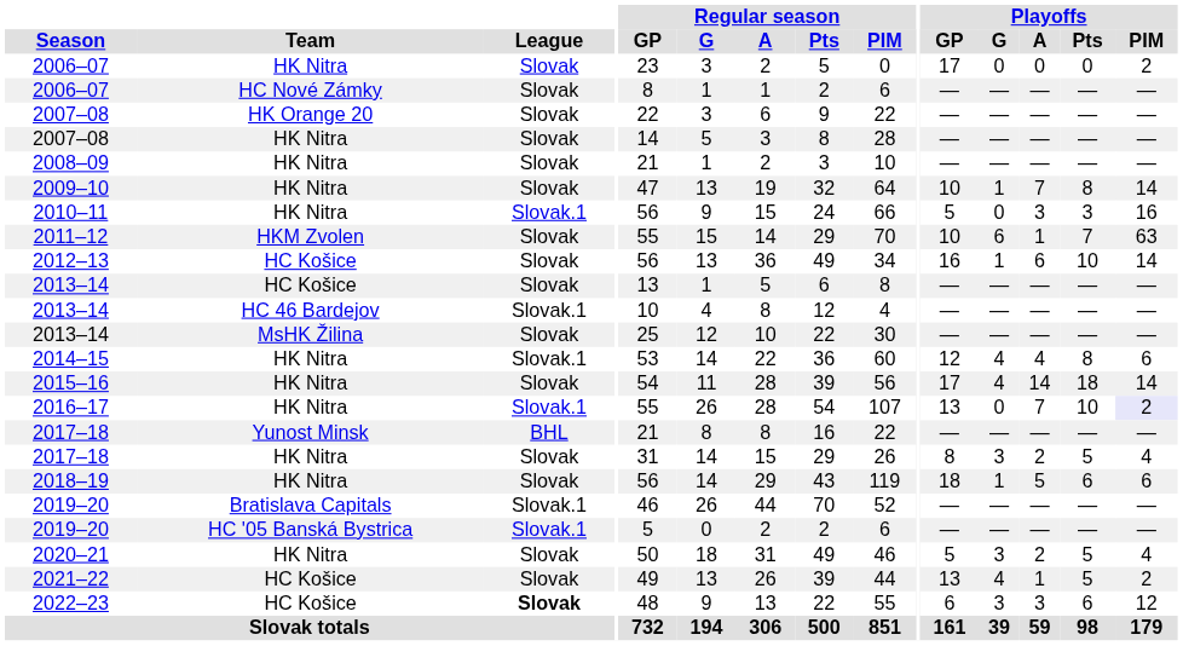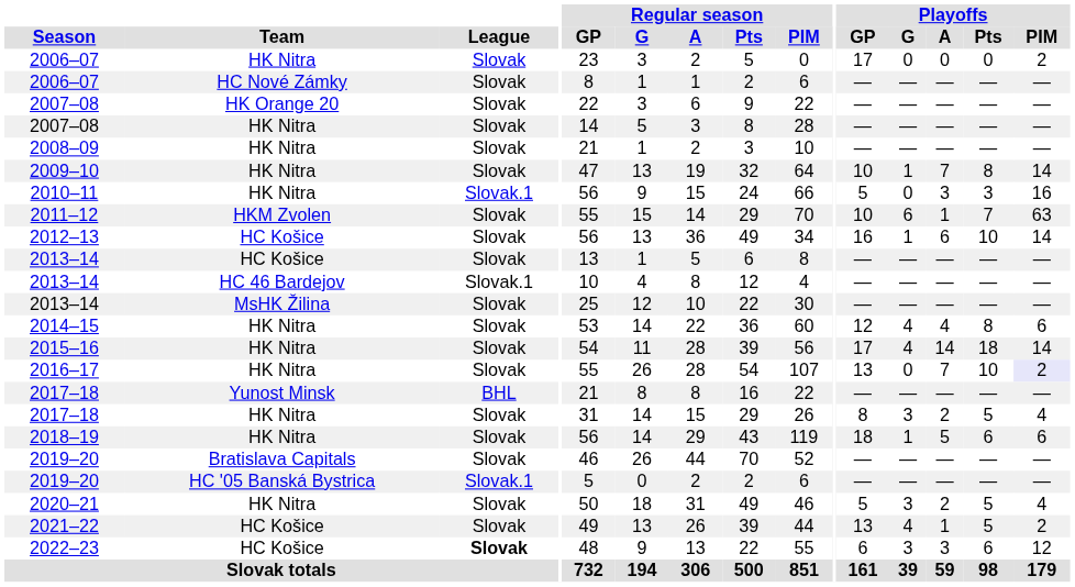 <table border="0" cellpadding="1" cellspacing="0" style="text-align:center; width:60em">
 <tr bgcolor="#e0e0e0">
 <th colspan="3" bgcolor="#ffffff"></th>
 <th rowspan="99" bgcolor="#ffffff"></th>
 <th colspan="5"><a href='#'>Regular season</a></th>
 <th rowspan="99" bgcolor="#ffffff"></th>
 <th colspan="5"><a href='#'>Playoffs</a></th>
 </tr>
 <tr bgcolor="#e0e0e0">
 <th><a href='#'>Season</a></th>
 <th>Team</th>
 <th>League</th>
 <th>GP</th>
 <th><a href='#'>G</a></th>
 <th><a href='#'>A</a></th>
 <th><a href='#'>Pts</a></th>
 <th><a href='#'>PIM</a></th>
 <th>GP</th>
 <th>G</th>
 <th>A</th>
 <th>Pts</th>
 <th>PIM</th>
 </tr>
 <tr>
 <td><a href='#'>2006–07</a></td>
 <td><a href='#'>HK Nitra</a></td>
 <td><a href='#'>Slovak</a></td>
 <td>23</td>
 <td>3</td>
 <td>2</td>
 <td>5</td>
 <td>0</td>
 <td>17</td>
 <td>0</td>
 <td>0</td>
 <td>0</td>
 <td>2</td>
 </tr>
 <tr bgcolor="#f0f0f0">
 <td><a href='#'>2006–07</a></td>
 <td><a href='#'>HC Nové Zámky</a></td>
 <td>Slovak</td>
 <td>8</td>
 <td>1</td>
 <td>1</td>
 <td>2</td>
 <td>6</td>
 <td>—</td>
 <td>—</td>
 <td>—</td>
 <td>—</td>
 <td>—</td>
 </tr>
 <tr>
 <td><a href='#'>2007–08</a></td>
 <td><a href='#'>HK Orange 20</a></td>
 <td>Slovak</td>
 <td>22</td>
 <td>3</td>
 <td>6</td>
 <td>9</td>
 <td>22</td>
 <td>—</td>
 <td>—</td>
 <td>—</td>
 <td>—</td>
 <td>—</td>
 </tr>
 <tr bgcolor="#f0f0f0">
 <td>2007–08</td>
 <td>HK Nitra</td>
 <td>Slovak</td>
 <td>14</td>
 <td>5</td>
 <td>3</td>
 <td>8</td>
 <td>28</td>
 <td>—</td>
 <td>—</td>
 <td>—</td>
 <td>—</td>
 <td>—</td>
 </tr>
 <tr>
 <td><a href='#'>2008–09</a></td>
 <td>HK Nitra</td>
 <td>Slovak</td>
 <td>21</td>
 <td>1</td>
 <td>2</td>
 <td>3</td>
 <td>10</td>
 <td>—</td>
 <td>—</td>
 <td>—</td>
 <td>—</td>
 <td>—</td>
 </tr>
 <tr bgcolor="#f0f0f0">
 <td><a href='#'>2009–10</a></td>
 <td>HK Nitra</td>
 <td>Slovak</td>
 <td>47</td>
 <td>13</td>
 <td>19</td>
 <td>32</td>
 <td>64</td>
 <td>10</td>
 <td>1</td>
 <td>7</td>
 <td>8</td>
 <td>14</td>
 </tr>
 <tr>
 <td><a href='#'>2010–11</a></td>
 <td>HK Nitra</td>
 <td><a href='#'>Slovak.1</a></td>
 <td>56</td>
 <td>9</td>
 <td>15</td>
 <td>24</td>
 <td>66</td>
 <td>5</td>
 <td>0</td>
 <td>3</td>
 <td>3</td>
 <td>16</td>
 </tr>
 <tr bgcolor="#f0f0f0">
 <td><a href='#'>2011–12</a></td>
 <td><a href='#'>HKM Zvolen</a></td>
 <td>Slovak</td>
 <td>55</td>
 <td>15</td>
 <td>14</td>
 <td>29</td>
 <td>70</td>
 <td>10</td>
 <td>6</td>
 <td>1</td>
 <td>7</td>
 <td>63</td>
 </tr>
 <tr>
 <td><a href='#'>2012–13</a></td>
 <td><a href='#'>HC Košice</a></td>
 <td>Slovak</td>
 <td>56</td>
 <td>13</td>
 <td>36</td>
 <td>49</td>
 <td>34</td>
 <td>16</td>
 <td>1</td>
 <td>6</td>
 <td>10</td>
 <td>14</td>
 </tr>
 <tr bgcolor="#f0f0f0">
 <td><a href='#'>2013–14</a></td>
 <td>HC Košice</td>
 <td>Slovak</td>
 <td>13</td>
 <td>1</td>
 <td>5</td>
 <td>6</td>
 <td>8</td>
 <td>—</td>
 <td>—</td>
 <td>—</td>
 <td>—</td>
 <td>—</td>
 </tr>
 <tr>
 <td><a href='#'>2013–14</a></td>
 <td><a href='#'>HC 46 Bardejov</a></td>
 <td>Slovak.1</td>
 <td>10</td>
 <td>4</td>
 <td>8</td>
 <td>12</td>
 <td>4</td>
 <td>—</td>
 <td>—</td>
 <td>—</td>
 <td>—</td>
 <td>—</td>
 </tr>
 <tr bgcolor="#f0f0f0">
 <td>2013–14</td>
 <td><a href='#'>MsHK Žilina</a></td>
 <td>Slovak</td>
 <td>25</td>
 <td>12</td>
 <td>10</td>
 <td>22</td>
 <td>30</td>
 <td>—</td>
 <td>—</td>
 <td>—</td>
 <td>—</td>
 <td>—</td>
 </tr>
 <tr>
 <td><a href='#'>2014–15</a></td>
 <td>HK Nitra</td>
-<td>Slovak.1</td>
+<td>Slovak</td>
 <td>53</td>
 <td>14</td>
 <td>22</td>
 <td>36</td>
 <td>60</td>
 <td>12</td>
 <td>4</td>
 <td>4</td>
 <td>8</td>
 <td>6</td>
 </tr>
 <tr bgcolor="#f0f0f0">
 <td><a href='#'>2015–16</a></td>
 <td>HK Nitra</td>
 <td>Slovak</td>
 <td>54</td>
 <td>11</td>
 <td>28</td>
 <td>39</td>
 <td>56</td>
 <td>17</td>
 <td>4</td>
 <td>14</td>
 <td>18</td>
 <td>14</td>
 </tr>
 <tr>
 <td><a href='#'>2016–17</a></td>
 <td>HK Nitra</td>
-<td><a href='#'>Slovak.1</a></td>
+<td>Slovak</td>
 <td>55</td>
 <td>26</td>
 <td>28</td>
 <td>54</td>
 <td>107</td>
 <td>13</td>
 <td>0</td>
 <td>7</td>
 <td>10</td>
 <td style="background: lavender;">2</td>
 </tr>
 <tr bgcolor="#f0f0f0">
 <td><a href='#'>2017–18</a></td>
 <td><a href='#'>Yunost Minsk</a></td>
 <td><a href='#'>BHL</a></td>
 <td>21</td>
 <td>8</td>
 <td>8</td>
 <td>16</td>
 <td>22</td>
 <td>—</td>
 <td>—</td>
 <td>—</td>
 <td>—</td>
 <td>—</td>
 </tr>
 <tr>
 <td><a href='#'>2017–18</a></td>
 <td>HK Nitra</td>
 <td>Slovak</td>
 <td>31</td>
 <td>14</td>
 <td>15</td>
 <td>29</td>
 <td>26</td>
 <td>8</td>
 <td>3</td>
 <td>2</td>
 <td>5</td>
 <td>4</td>
 </tr>
 <tr bgcolor="#f0f0f0">
 <td><a href='#'>2018–19</a></td>
 <td>HK Nitra</td>
 <td>Slovak</td>
 <td>56</td>
 <td>14</td>
 <td>29</td>
 <td>43</td>
 <td>119</td>
 <td>18</td>
 <td>1</td>
 <td>5</td>
 <td>6</td>
 <td>6</td>
 </tr>
 <tr>
 <td><a href='#'>2019–20</a></td>
 <td><a href='#'>Bratislava Capitals</a></td>
-<td>Slovak.1</td>
+<td>Slovak</td>
 <td>46</td>
 <td>26</td>
 <td>44</td>
 <td>70</td>
 <td>52</td>
 <td>—</td>
 <td>—</td>
 <td>—</td>
 <td>—</td>
 <td>—</td>
 </tr>
 <tr bgcolor="#f0f0f0">
 <td><a href='#'>2019–20</a></td>
 <td><a href='#'>HC '05 Banská Bystrica</a></td>
 <td><a href='#'>Slovak.1</a></td>
 <td>5</td>
 <td>0</td>
 <td>2</td>
 <td>2</td>
 <td>6</td>
 <td>—</td>
 <td>—</td>
 <td>—</td>
 <td>—</td>
 <td>—</td>
 </tr>
 <tr>
 <td><a href='#'>2020–21</a></td>
 <td>HK Nitra</td>
 <td>Slovak</td>
 <td>50</td>
 <td>18</td>
 <td>31</td>
 <td>49</td>
 <td>46</td>
 <td>5</td>
 <td>3</td>
 <td>2</td>
 <td>5</td>
 <td>4</td>
 </tr>
 <tr bgcolor="#f0f0f0">
 <td><a href='#'>2021–22</a></td>
 <td>HC Košice</td>
 <td>Slovak</td>
 <td>49</td>
 <td>13</td>
 <td>26</td>
 <td>39</td>
 <td>44</td>
 <td>13</td>
 <td>4</td>
 <td>1</td>
 <td>5</td>
 <td>2</td>
 </tr>
 <tr>
 <td><a href='#'>2022–23</a></td>
 <td>HC Košice</td>
 <td><strong>Slovak</strong></td>
 <td>48</td>
 <td>9</td>
 <td>13</td>
 <td>22</td>
 <td>55</td>
 <td>6</td>
 <td>3</td>
 <td>3</td>
 <td>6</td>
 <td>12</td>
 </tr>
 <tr bgcolor="#e0e0e0">
 <th colspan="3">Slovak totals</th>
 <th>732</th>
 <th>194</th>
 <th>306</th>
 <th>500</th>
 <th>851</th>
 <th>161</th>
 <th>39</th>
 <th>59</th>
 <th>98</th>
 <th>179</th>
 </tr>
 </table>
